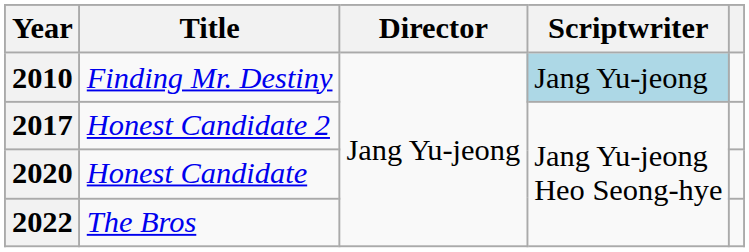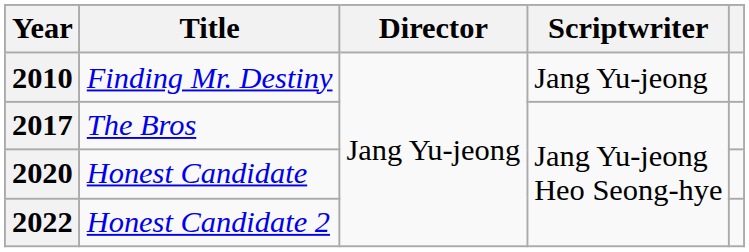 <table class="wikitable sortable plainrowheaders">
 <tr>
 <th>Year</th>
 <th>Title</th>
 <th>Director</th>
 <th>Scriptwriter</th>
 <th class="unsortable"></th>
 </tr>
 <tr>
 <th scope="row">2010</th>
 <td><em><a href='#'>Finding Mr. Destiny</a></em></td>
 <td rowspan="4">Jang Yu-jeong</td>
-<td style="background: lightblue;">Jang Yu-jeong</td>
+<td>Jang Yu-jeong</td>
 <td></td>
 </tr>
 <tr>
 <th scope="row">2017</th>
-<td><em><a href='#'>Honest Candidate 2</a></em></td>
+<td><em><a href='#'>The Bros</a></em></td>
 <td rowspan="3">Jang Yu-jeong<br>Heo Seong-hye</td>
 <td></td>
 </tr>
 <tr>
 <th scope="row">2020</th>
 <td><em><a href='#'>Honest Candidate</a></em></td>
 <td></td>
 </tr>
 <tr>
 <th scope="row">2022</th>
-<td><em><a href='#'>The Bros</a></em></td>
+<td><em><a href='#'>Honest Candidate 2</a></em></td>
 <td></td>
 </tr>
 </table>
